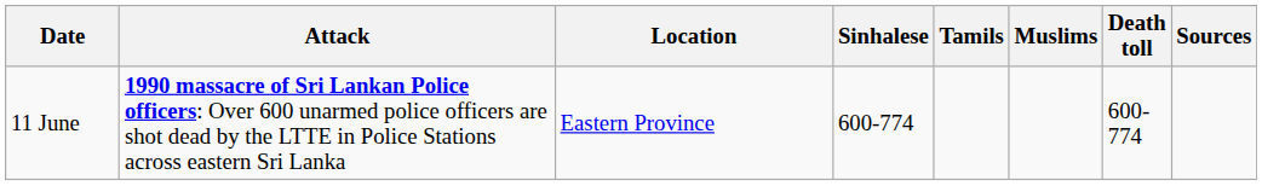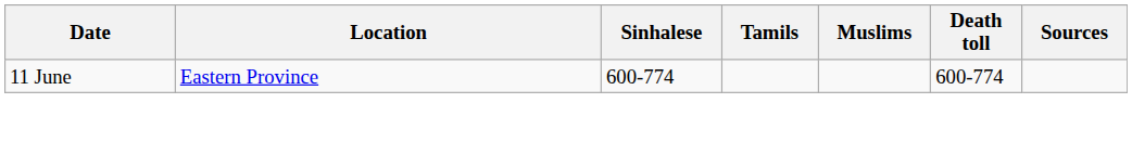 <table class="wikitable" style="width:100%;">
 <tr>
 <th width="10%">Date</th>
-<th width="40%">Attack</th>
 <th width="25%">Location</th>
 <th width="5%">Sinhalese</th>
 <th width="5%">Tamils</th>
 <th width="5%">Muslims</th>
 <th width="5%">Death toll</th>
 <th width="5%">Sources</th>
 </tr>
 <tr>
 <td>11 June</td>
-<td><strong><a href='#'>1990 massacre of Sri Lankan Police officers</a></strong>: Over 600 unarmed police officers are shot dead by the LTTE in Police Stations across eastern Sri Lanka</td>
 <td><a href='#'>Eastern Province</a></td>
 <td>600-774</td>
 <td></td>
 <td></td>
 <td>600-774</td>
 <td></td>
 </tr>
 </table>
